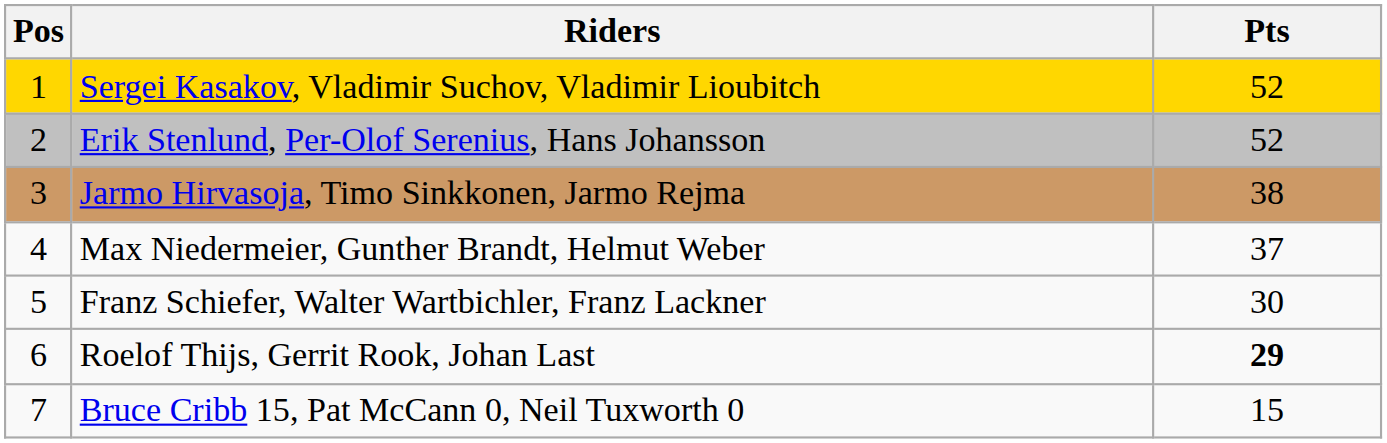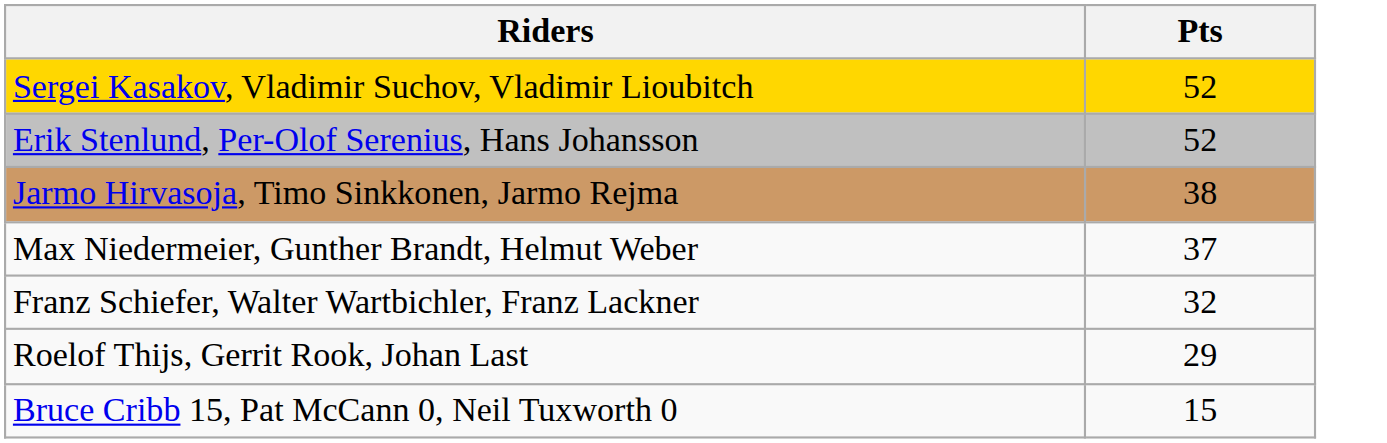 <table class="wikitable" style="font-size: 100%">
 <tr>
-<th width=20>Pos</th>
 <th width=500>Riders</th>
 <th width=100>Pts</th>
 </tr>
 <tr align=center style="background-color: gold;">
-<td>1</td>
 <td align="left"> <a href='#'>Sergei Kasakov</a>, Vladimir Suchov, Vladimir Lioubitch</td>
 <td>52</td>
 </tr>
 <tr align=center style="background-color: silver;">
-<td>2</td>
 <td align="left"> <a href='#'>Erik Stenlund</a>, <a href='#'>Per-Olof Serenius</a>, Hans Johansson</td>
 <td>52</td>
 </tr>
 <tr align=center style="background-color: #cc9966;">
-<td>3</td>
 <td align="left"> <a href='#'>Jarmo Hirvasoja</a>, Timo Sinkkonen, Jarmo Rejma</td>
 <td>38</td>
 </tr>
 <tr align=center>
-<td>4</td>
 <td align="left"> Max Niedermeier, Gunther Brandt, Helmut Weber</td>
 <td>37</td>
 </tr>
 <tr align=center>
-<td>5</td>
 <td align="left"> Franz Schiefer, Walter Wartbichler, Franz Lackner</td>
-<td>30</td>
+<td>32</td>
 </tr>
 <tr align=center>
-<td>6</td>
 <td align="left"> Roelof Thijs, Gerrit Rook, Johan Last</td>
-<td><strong>29</strong></td>
+<td>29</td>
 </tr>
 <tr align=center>
-<td>7</td>
 <td align="left"> <a href='#'>Bruce Cribb</a> 15, Pat McCann 0, Neil Tuxworth 0</td>
 <td>15</td>
 </tr>
 </table>
